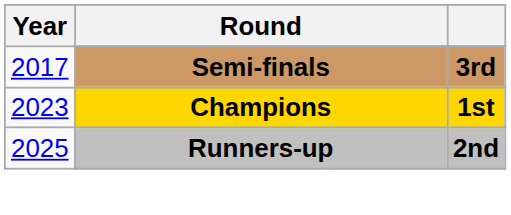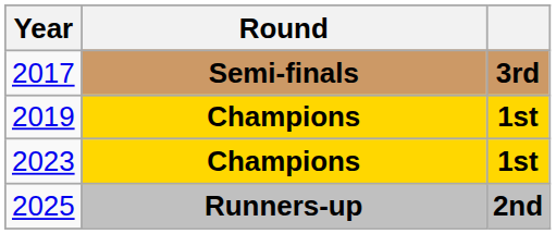 <table class="wikitable" style="text-align: center; font-size:90%">
 <tr>
 <th>Year</th>
 <th style="width:200px">Round</th>
 <th></th>
 </tr>
 <tr>
 <td><a href='#'>2017</a></td>
 <td bgcolor="cc9966"><strong>Semi-finals</strong></td>
 <td bgcolor="cc9966"><strong>3rd</strong></td>
 </tr>
 <tr>
+<td><a href='#'>2019</a></td>
+<td bgcolor=Gold><strong>Champions</strong></td>
+<td bgcolor=Gold><strong>1st</strong></td>
+</tr>
+<tr>
 <td><a href='#'>2023</a></td>
 <td bgcolor=Gold><strong>Champions</strong></td>
 <td bgcolor=Gold><strong>1st</strong></td>
 </tr>
 <tr>
 <td><a href='#'>2025</a></td>
 <td bgcolor=Silver><strong>Runners-up</strong></td>
 <td bgcolor=Silver><strong>2nd</strong></td>
 </tr>
 </table>
